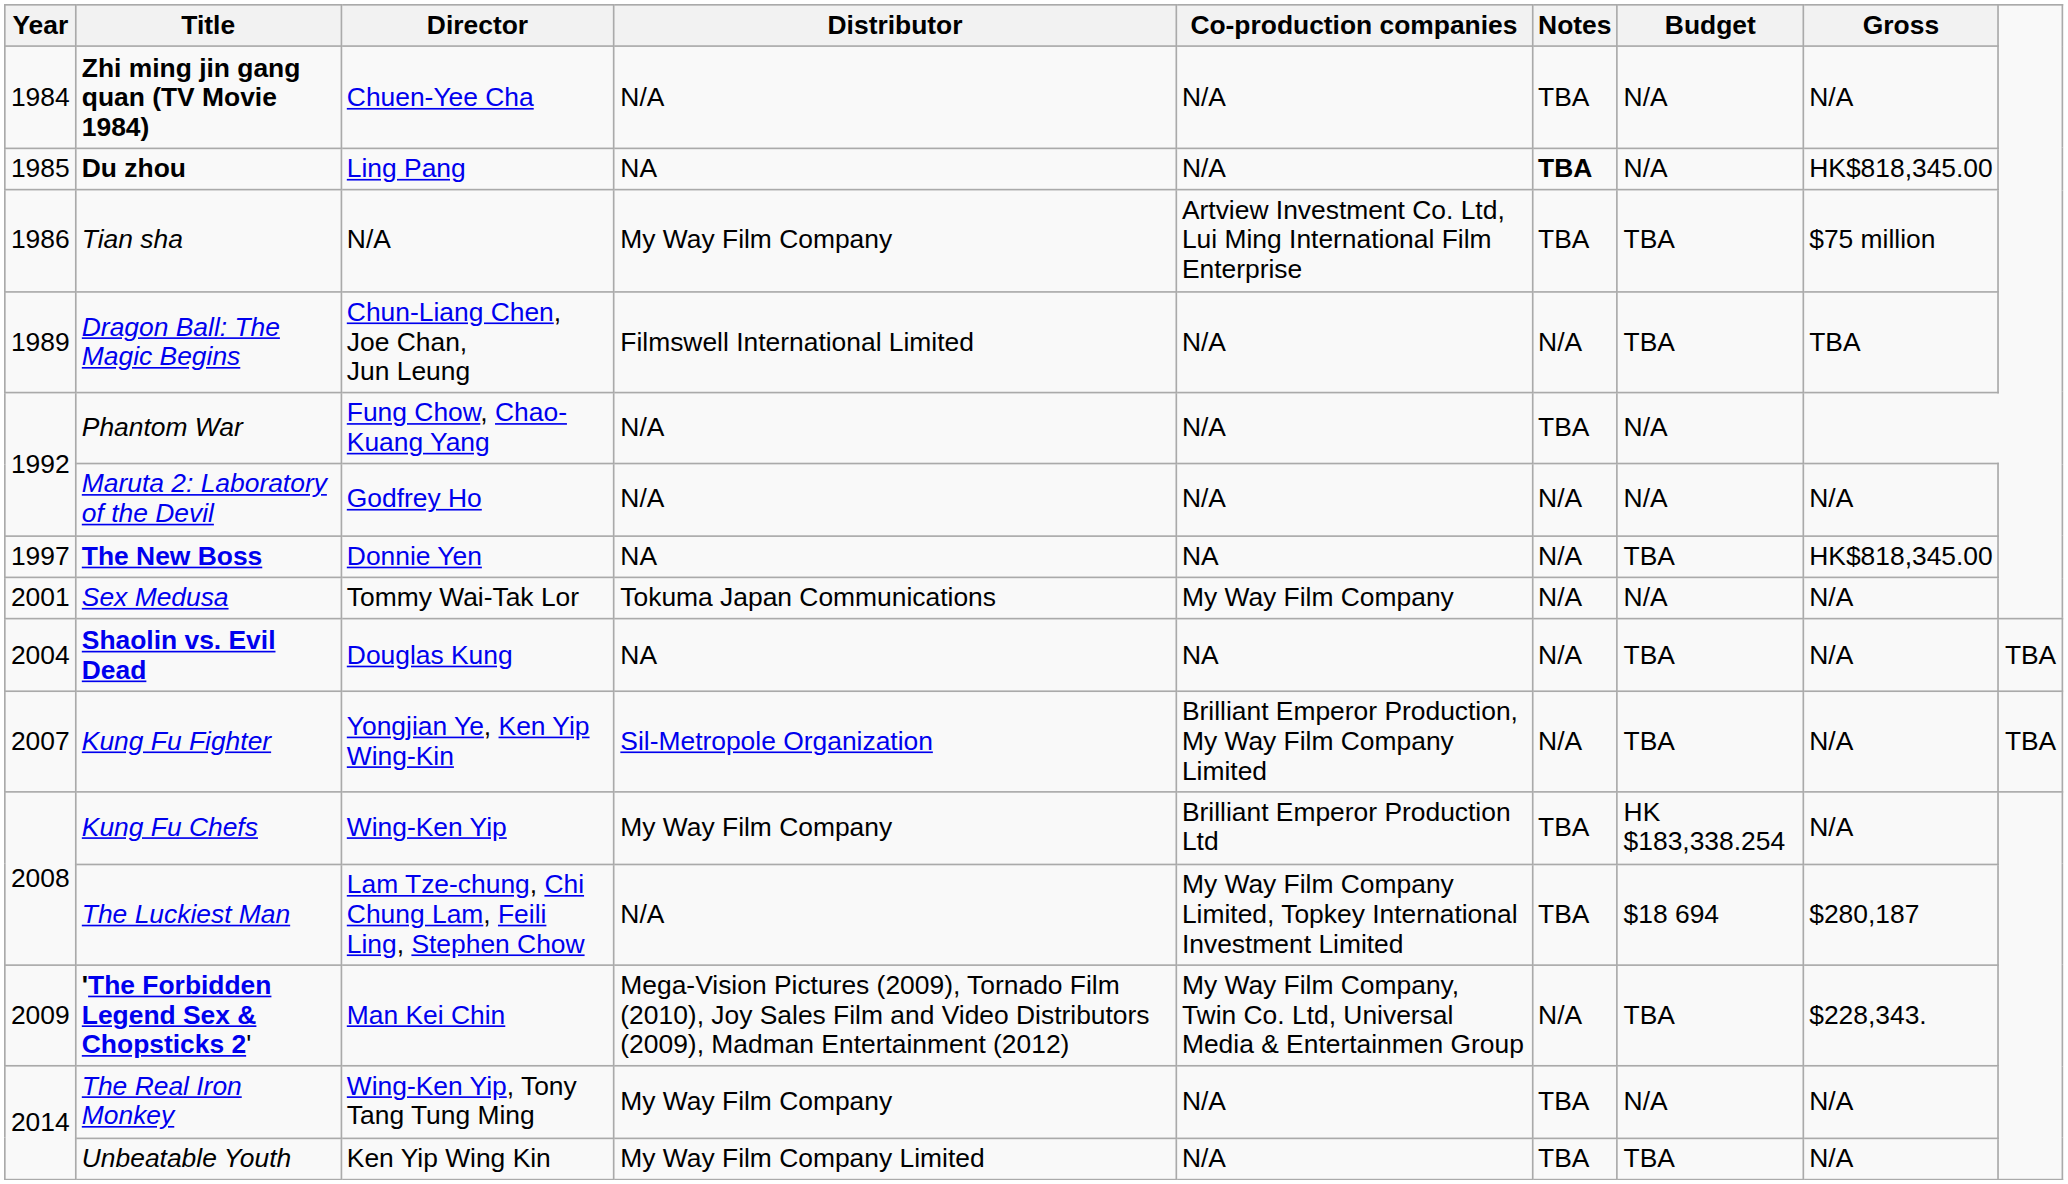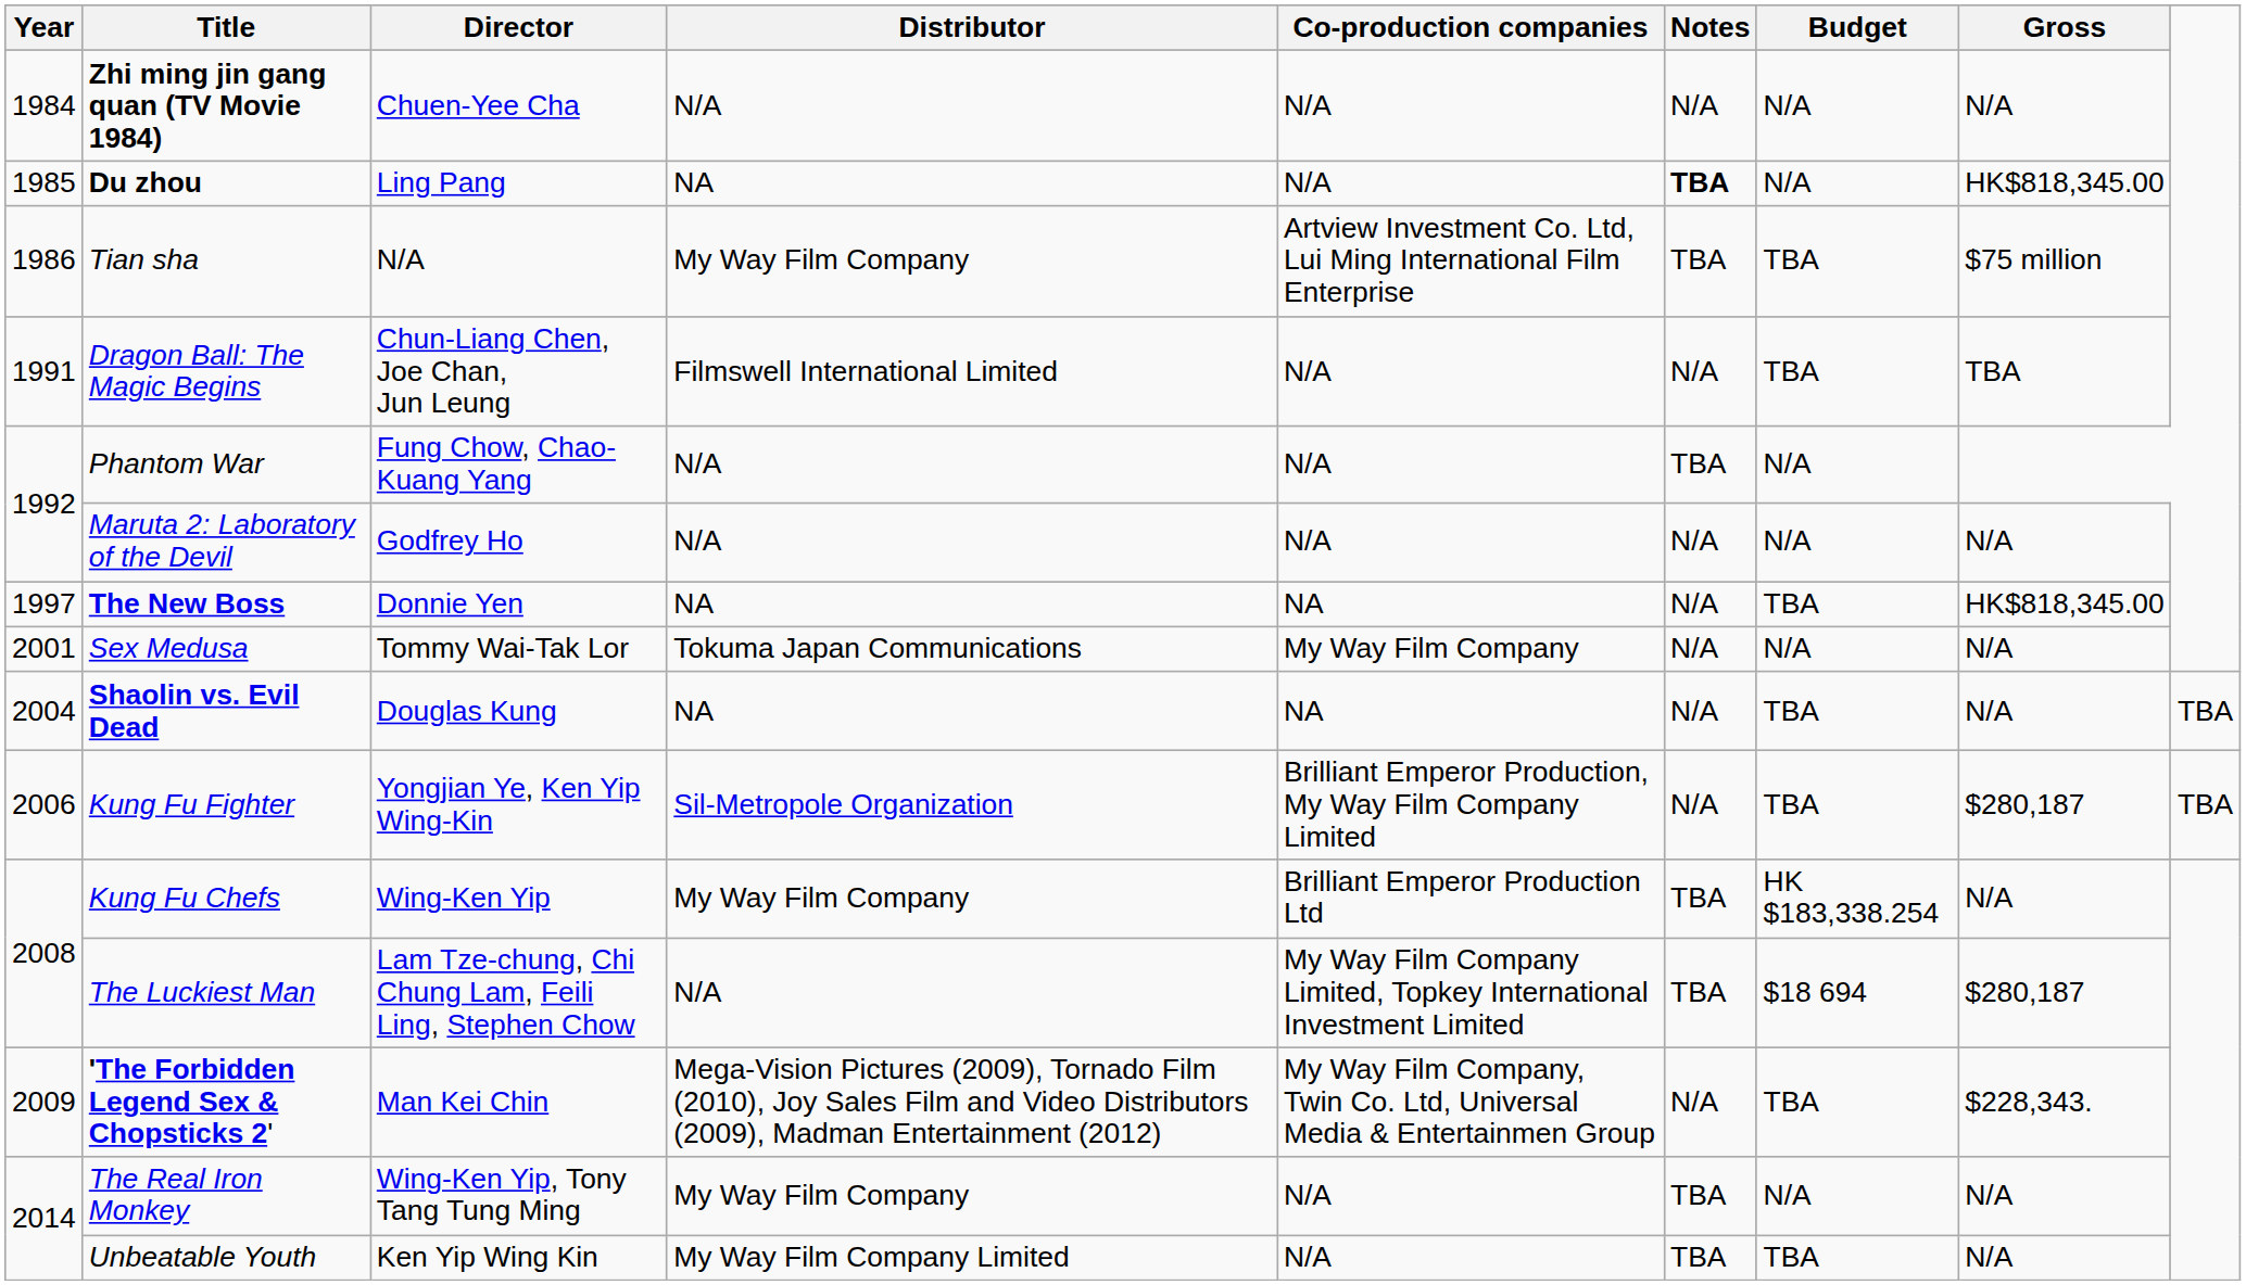 <table class="wikitable sortable">
 <tr>
 <th rowspan="1" width="34">Year</th>
 <th rowspan="1">Title</th>
 <th rowspan="1">Director</th>
 <th rowspan="1">Distributor</th>
 <th rowspan="1">Co-production companies</th>
 <th rowspan="1">Notes</th>
 <th>Budget</th>
 <th>Gross</th>
 </tr>
 <tr>
 <td align="center">1984</td>
 <td align="left"><strong>Zhi ming jin gang quan (TV Movie 1984)</strong></td>
 <td align="left"><a href='#'>Chuen-Yee Cha</a></td>
 <td align="left">N/A</td>
 <td align="left">N/A</td>
-<td align="left">TBA</td>
+<td align="left">N/A</td>
 <td align="left">N/A</td>
 <td align="left">N/A</td>
 </tr>
 <tr>
 <td align="center">1985</td>
 <td><strong>Du zhou</strong></td>
 <td align="left"><a href='#'>Ling Pang</a></td>
 <td align="left">NA</td>
 <td align="left">N/A</td>
 <td align="left"><strong>TBA</strong></td>
 <td align="left">N/A</td>
 <td align="left">HK$818,345.00</td>
 </tr>
 <tr>
 <td align="center">1986</td>
 <td align="left"><em>Tian sha</em></td>
 <td align="left">N/A</td>
 <td align="left">My Way Film Company</td>
 <td align="left">Artview Investment Co. Ltd, Lui Ming International Film Enterprise</td>
 <td align="left">TBA</td>
 <td align="left">TBA</td>
 <td align="left">$75 million</td>
 </tr>
 <tr>
-<td align="center">1989</td>
+<td align="center">1991</td>
 <td align="left"><em><a href='#'>Dragon Ball: The Magic Begins</a></em></td>
 <td align="left"><a href='#'>Chun-Liang Chen</a>, Joe Chan,<br>Jun Leung</td>
 <td align="left">Filmswell International Limited</td>
 <td align="left">N/A</td>
 <td align="left">N/A</td>
 <td align="left">TBA</td>
 <td align="left">TBA</td>
 </tr>
 <tr>
 <td rowspan="2" align="center">1992</td>
 <td align="left"><em>Phantom War</em></td>
 <td align="left"><a href='#'>Fung Chow</a>, <a href='#'>Chao-Kuang Yang</a></td>
 <td align="left">N/A</td>
 <td align="left">N/A</td>
 <td align="left">TBA</td>
 <td align="left">N/A</td>
 </tr>
 <tr>
 <td align="left"><em><a href='#'>Maruta 2: Laboratory of the Devil</a></em></td>
 <td align="left"><a href='#'>Godfrey Ho</a></td>
 <td align="left">N/A</td>
 <td align="left">N/A</td>
 <td align="left">N/A</td>
 <td align="left">N/A</td>
 <td align="left">N/A</td>
 </tr>
 <tr>
 <td align="center">1997</td>
 <td align="left"><strong><a href='#'>The New Boss</a></strong></td>
 <td align="left"><a href='#'>Donnie Yen</a></td>
 <td align="left">NA</td>
 <td align="left">NA</td>
 <td align="left">N/A</td>
 <td align="left">TBA</td>
 <td align="left">HK$818,345.00</td>
 </tr>
 <tr>
 <td align="center">2001</td>
 <td align="left"><em><a href='#'>Sex Medusa</a></em></td>
 <td align="left">Tommy Wai-Tak Lor</td>
 <td align="left">Tokuma Japan Communications</td>
 <td align="left">My Way Film Company</td>
 <td align="left">N/A</td>
 <td align="left">N/A</td>
 <td align="left">N/A</td>
 </tr>
 <tr>
 <td align="center">2004</td>
 <td align="left"><strong><a href='#'>Shaolin vs. Evil Dead</a></strong></td>
 <td align="left"><a href='#'>Douglas Kung</a></td>
 <td align="left">NA</td>
 <td align="left">NA</td>
 <td align="left">N/A</td>
 <td align="left">TBA</td>
 <td align="left">N/A</td>
 <td align="left">TBA</td>
 </tr>
 <tr>
-<td align="center">2007</td>
+<td align="center">2006</td>
 <td align="left"><em><a href='#'>Kung Fu Fighter</a></em></td>
 <td align="left"><a href='#'>Yongjian Ye</a>, <a href='#'>Ken Yip Wing-Kin</a></td>
 <td align="left"><a href='#'>Sil-Metropole Organization</a></td>
 <td align="left">Brilliant Emperor Production, My Way Film Company Limited</td>
 <td align="left">N/A</td>
 <td align="left">TBA</td>
-<td align="left">N/A</td>
+<td align="left">$280,187</td>
 <td align="left">TBA</td>
 </tr>
 <tr>
 <td rowspan="2" align="center">2008</td>
 <td align="left"><em><a href='#'>Kung Fu Chefs</a></em></td>
 <td align="left"><a href='#'>Wing-Ken Yip</a></td>
 <td align="left">My Way Film Company</td>
 <td align="left">Brilliant Emperor Production Ltd</td>
 <td align="left">TBA</td>
 <td align="left">HK $183,338.254</td>
 <td align="left">N/A</td>
 </tr>
 <tr>
 <td align="left"><em><a href='#'>The Luckiest Man</a></em></td>
 <td align="left"><a href='#'>Lam Tze-chung</a>, <a href='#'>Chi Chung Lam</a>, <a href='#'>Feili Ling</a>, <a href='#'>Stephen Chow</a></td>
 <td align="left">N/A</td>
 <td align="left">My Way Film Company Limited, Topkey International Investment Limited</td>
 <td align="left">TBA</td>
 <td align="left">$18 694</td>
 <td align="left">$280,187</td>
 </tr>
 <tr>
 <td align="center">2009</td>
 <td align="left"><strong>'<a href='#'>The Forbidden Legend Sex & Chopsticks 2</a></strong>'</td>
 <td align="left"><a href='#'>Man Kei Chin</a></td>
 <td align="left">Mega-Vision Pictures (2009), Tornado Film (2010), Joy Sales Film and Video Distributors (2009), Madman Entertainment (2012)</td>
 <td align="left">My Way Film Company,<br>Twin Co. Ltd, Universal Media & Entertainmen Group</td>
 <td align="left">N/A</td>
 <td align="left">TBA</td>
 <td align="left">$228,343.</td>
 </tr>
 <tr>
 <td rowspan="2" align="center">2014</td>
 <td align="left"><em><a href='#'>The Real Iron Monkey</a></em></td>
 <td align="left"><a href='#'>Wing-Ken Yip</a>, Tony Tang Tung Ming</td>
 <td align="left">My Way Film Company</td>
 <td align="left">N/A</td>
 <td align="left">TBA</td>
 <td align="left">N/A</td>
 <td align="left">N/A</td>
 </tr>
 <tr>
 <td align="left"><em>Unbeatable Youth</em></td>
 <td align="left">Ken Yip Wing Kin</td>
 <td align="left">My Way Film Company Limited</td>
 <td align="left">N/A</td>
 <td align="left">TBA</td>
 <td align="left">TBA</td>
 <td align="left">N/A</td>
 </tr>
 </table>
